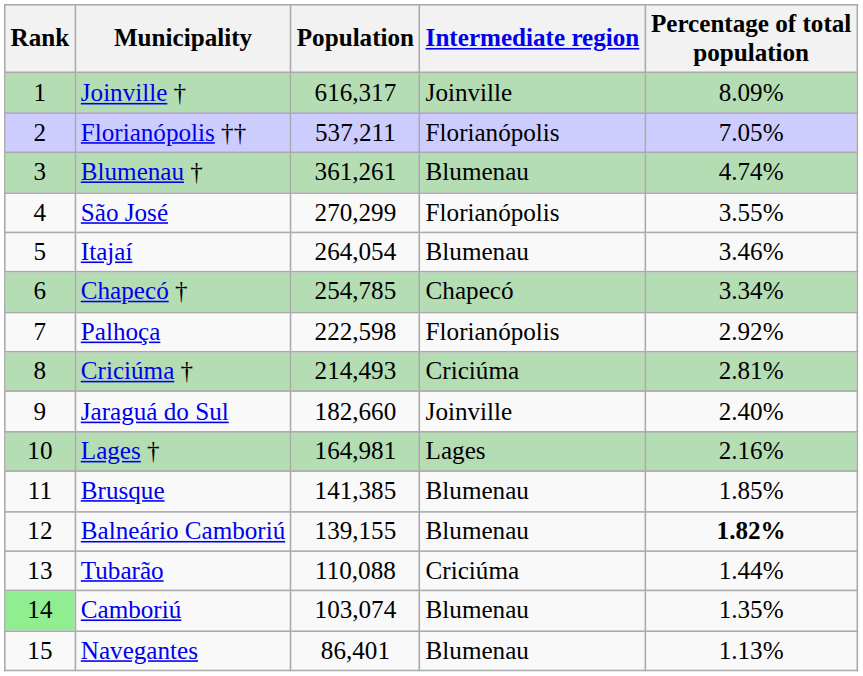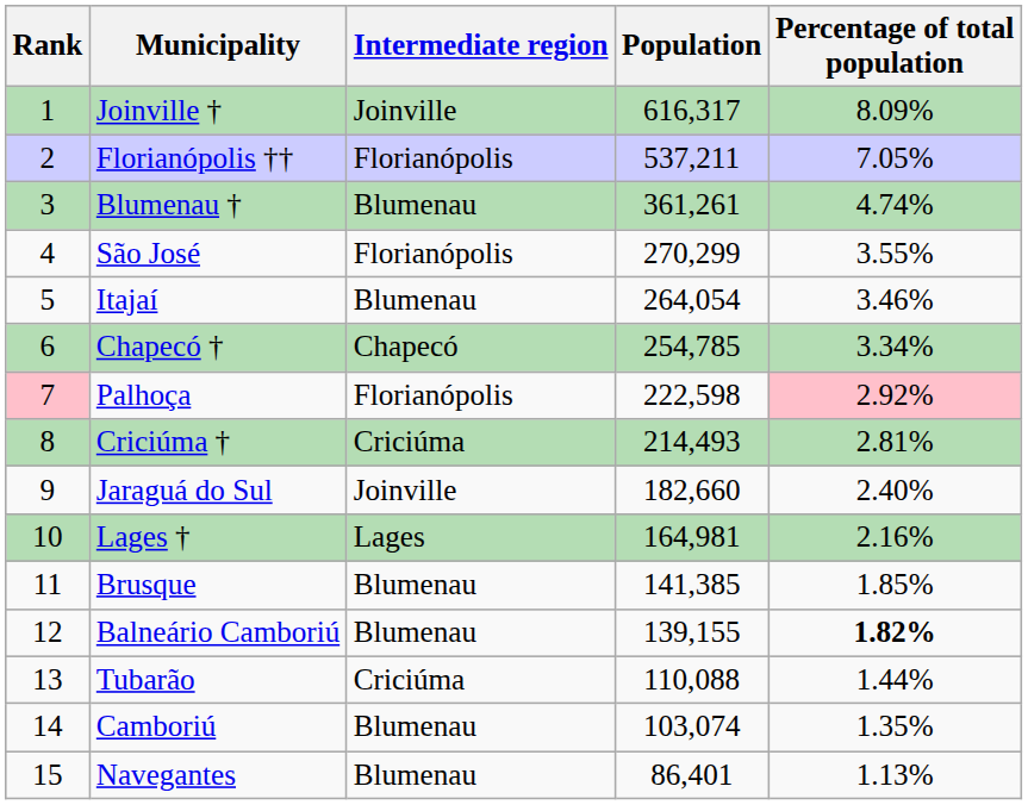 <table class="wikitable sortable">
 <tr>
 <th>Rank</th>
 <th>Municipality</th>
+<th><a href='#'>Intermediate region</a></th>
 <th>Population</th>
-<th><a href='#'>Intermediate region</a></th>
 <th>Percentage of total<br>population</th>
 </tr>
 <tr style="background-color:#b4ddb4;">
 <td align="center">1</td>
 <td><a href='#'>Joinville</a> †</td>
+<td>Joinville</td>
 <td align="center">616,317</td>
-<td>Joinville</td>
 <td align="center">8.09%</td>
 </tr>
 <tr style="background-color:#CCF;">
 <td align="center">2</td>
 <td><a href='#'>Florianópolis</a> ††</td>
+<td>Florianópolis</td>
 <td align="center">537,211</td>
-<td>Florianópolis</td>
 <td align="center">7.05%</td>
 </tr>
 <tr style="background-color:#b4ddb4;">
 <td align="center">3</td>
 <td><a href='#'>Blumenau</a> †</td>
+<td>Blumenau</td>
 <td align="center">361,261</td>
-<td>Blumenau</td>
 <td align="center">4.74%</td>
 </tr>
 <tr>
 <td align="center">4</td>
 <td><a href='#'>São José</a></td>
+<td>Florianópolis</td>
 <td align="center">270,299</td>
-<td>Florianópolis</td>
 <td align="center">3.55%</td>
 </tr>
 <tr>
 <td align="center">5</td>
 <td><a href='#'>Itajaí</a></td>
+<td>Blumenau</td>
 <td align="center">264,054</td>
-<td>Blumenau</td>
 <td align="center">3.46%</td>
 </tr>
 <tr style="background-color:#b4ddb4;">
 <td align="center">6</td>
 <td><a href='#'>Chapecó</a> †</td>
+<td>Chapecó</td>
 <td align="center">254,785</td>
-<td>Chapecó</td>
 <td align="center">3.34%</td>
 </tr>
 <tr>
-<td align="center">7</td>
+<td align="center" style="background: pink;">7</td>
 <td><a href='#'>Palhoça</a></td>
+<td>Florianópolis</td>
 <td align="center">222,598</td>
-<td>Florianópolis</td>
-<td align="center">2.92%</td>
+<td align="center" style="background: pink;">2.92%</td>
 </tr>
 <tr style="background-color:#b4ddb4;">
 <td align="center">8</td>
 <td><a href='#'>Criciúma</a> †</td>
+<td>Criciúma</td>
 <td align="center">214,493</td>
-<td>Criciúma</td>
 <td align="center">2.81%</td>
 </tr>
 <tr>
 <td align="center">9</td>
 <td><a href='#'>Jaraguá do Sul</a></td>
+<td>Joinville</td>
 <td align="center">182,660</td>
-<td>Joinville</td>
 <td align="center">2.40%</td>
 </tr>
 <tr style="background-color:#b4ddb4;">
 <td align="center">10</td>
 <td><a href='#'>Lages</a> †</td>
+<td>Lages</td>
 <td align="center">164,981</td>
-<td>Lages</td>
 <td align="center">2.16%</td>
 </tr>
 <tr>
 <td align="center">11</td>
 <td><a href='#'>Brusque</a></td>
+<td>Blumenau</td>
 <td align="center">141,385</td>
-<td>Blumenau</td>
 <td align="center">1.85%</td>
 </tr>
 <tr>
 <td align="center">12</td>
 <td><a href='#'>Balneário Camboriú</a></td>
+<td>Blumenau</td>
 <td align="center">139,155</td>
-<td>Blumenau</td>
 <td align="center"><strong>1.82%</strong></td>
 </tr>
 <tr>
 <td align="center">13</td>
 <td><a href='#'>Tubarão</a></td>
+<td>Criciúma</td>
 <td align="center">110,088</td>
-<td>Criciúma</td>
 <td align="center">1.44%</td>
 </tr>
 <tr>
-<td align="center" style="background: lightgreen;">14</td>
+<td align="center">14</td>
 <td><a href='#'>Camboriú</a></td>
+<td>Blumenau</td>
 <td align="center">103,074</td>
-<td>Blumenau</td>
 <td align="center">1.35%</td>
 </tr>
 <tr>
 <td align="center">15</td>
 <td><a href='#'>Navegantes</a></td>
+<td>Blumenau</td>
 <td align="center">86,401</td>
-<td>Blumenau</td>
 <td align="center">1.13%</td>
 </tr>
 </table>
